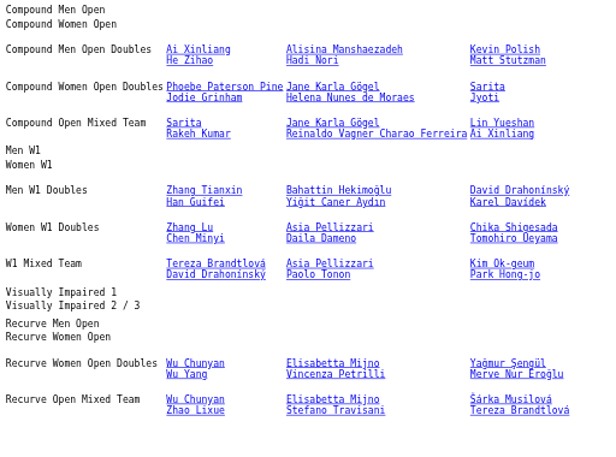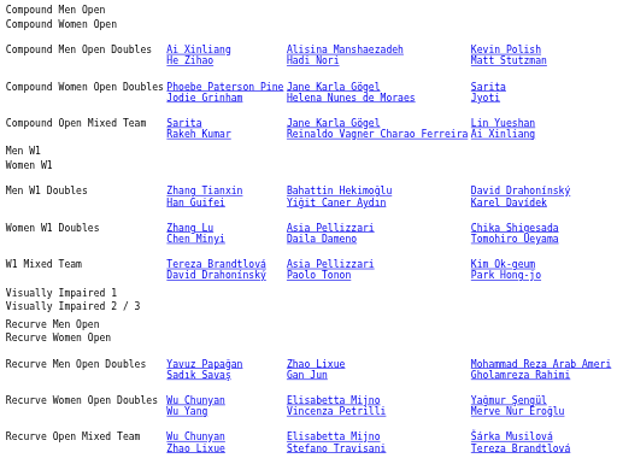 <table>
 <tr>
 <td>Compound Men Open</td>
 <td></td>
 <td></td>
 <td></td>
 </tr>
 <tr>
 <td>Compound Women Open</td>
 <td></td>
 <td></td>
 <td></td>
 </tr>
 <tr>
 <td>Compound Men Open Doubles</td>
 <td><br><a href='#'>Ai Xinliang</a><br><a href='#'>He Zihao</a></td>
 <td><br><a href='#'>Alisina Manshaezadeh</a><br><a href='#'>Hadi Nori</a></td>
 <td><br><a href='#'>Kevin Polish</a><br><a href='#'>Matt Stutzman</a></td>
 </tr>
 <tr>
 <td>Compound Women Open Doubles</td>
 <td><br><a href='#'>Phoebe Paterson Pine</a><br><a href='#'>Jodie Grinham</a></td>
 <td><br><a href='#'>Jane Karla Gögel</a><br><a href='#'>Helena Nunes de Moraes</a></td>
 <td><br><a href='#'>Sarita</a><br><a href='#'>Jyoti</a></td>
 </tr>
 <tr>
 <td>Compound Open Mixed Team</td>
 <td><br><a href='#'>Sarita</a><br><a href='#'>Rakeh Kumar</a></td>
 <td><br><a href='#'>Jane Karla Gögel</a><br><a href='#'>Reinaldo Vagner Charao Ferreira</a></td>
 <td><br><a href='#'>Lin Yueshan</a><br><a href='#'>Ai Xinliang</a></td>
 </tr>
 <tr>
 <th colspan=4></th>
 </tr>
 <tr>
 <td>Men W1</td>
 <td></td>
 <td></td>
 <td></td>
 </tr>
 <tr>
 <td>Women W1</td>
 <td></td>
 <td></td>
 <td></td>
 </tr>
 <tr>
 <td>Men W1 Doubles</td>
 <td><br><a href='#'>Zhang Tianxin</a><br><a href='#'>Han Guifei</a></td>
 <td><br><a href='#'>Bahattin Hekimoğlu</a><br><a href='#'>Yiğit Caner Aydın</a></td>
 <td><br><a href='#'>David Drahonínský</a><br><a href='#'>Karel Davídek</a></td>
 </tr>
 <tr>
 <td>Women W1 Doubles</td>
 <td><br><a href='#'>Zhang Lu</a><br><a href='#'>Chen Minyi</a></td>
 <td><br><a href='#'>Asia Pellizzari</a><br><a href='#'>Daila Dameno</a></td>
 <td><br><a href='#'>Chika Shigesada</a><br><a href='#'>Tomohiro Ueyama</a></td>
 </tr>
 <tr>
 <td>W1 Mixed Team</td>
 <td><br><a href='#'>Tereza Brandtlová</a><br><a href='#'>David Drahonínský</a></td>
 <td><br><a href='#'>Asia Pellizzari</a><br><a href='#'>Paolo Tonon</a></td>
 <td><br><a href='#'>Kim Ok-geum</a><br><a href='#'>Park Hong-jo</a></td>
 </tr>
 <tr>
 <th colspan=4></th>
 </tr>
 <tr>
 <td>Visually Impaired 1</td>
 <td></td>
 <td></td>
 <td></td>
 </tr>
 <tr>
 <td>Visually Impaired 2 / 3</td>
 <td></td>
 <td></td>
 <td></td>
 </tr>
 <tr>
 <th colspan=4></th>
 </tr>
 <tr>
 <td>Recurve Men Open</td>
 <td></td>
 <td></td>
 <td></td>
 </tr>
 <tr>
 <td>Recurve Women Open</td>
 <td></td>
 <td></td>
 <td></td>
 </tr>
 <tr>
+<td>Recurve Men Open Doubles</td>
+<td><br><a href='#'>Yavuz Papağan</a><br><a href='#'>Sadık Savaş</a></td>
+<td><br><a href='#'>Zhao Lixue</a><br><a href='#'>Gan Jun</a></td>
+<td><br><a href='#'>Mohammad Reza Arab Ameri</a><br><a href='#'>Gholamreza Rahimi</a></td>
+</tr>
+<tr>
 <td>Recurve Women Open Doubles</td>
 <td><br><a href='#'>Wu Chunyan</a><br><a href='#'>Wu Yang</a></td>
 <td><br><a href='#'>Elisabetta Mijno</a><br><a href='#'>Vincenza Petrilli</a></td>
 <td><br><a href='#'>Yağmur Şengül</a><br><a href='#'>Merve Nur Eroğlu</a></td>
 </tr>
 <tr>
 <td>Recurve Open Mixed Team</td>
 <td><br><a href='#'>Wu Chunyan</a><br><a href='#'>Zhao Lixue</a></td>
 <td><br><a href='#'>Elisabetta Mijno</a><br><a href='#'>Stefano Travisani</a></td>
 <td><br><a href='#'>Šárka Musilová</a><br><a href='#'>Tereza Brandtlová</a></td>
 </tr>
 </table>
